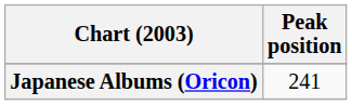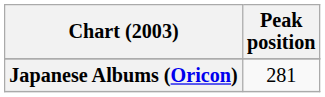 <table class="wikitable plainrowheaders sortable" style="text-align:center;">
 <tr>
 <th>Chart (2003)</th>
 <th>Peak<br>position</th>
 </tr>
 <tr>
 </tr>
 <tr>
 <th scope="row">Japanese Albums (<a href='#'>Oricon</a>)</th>
-<td align="center">241</td>
+<td align="center">281</td>
 </tr>
 <tr>
 </tr>
 </table>
